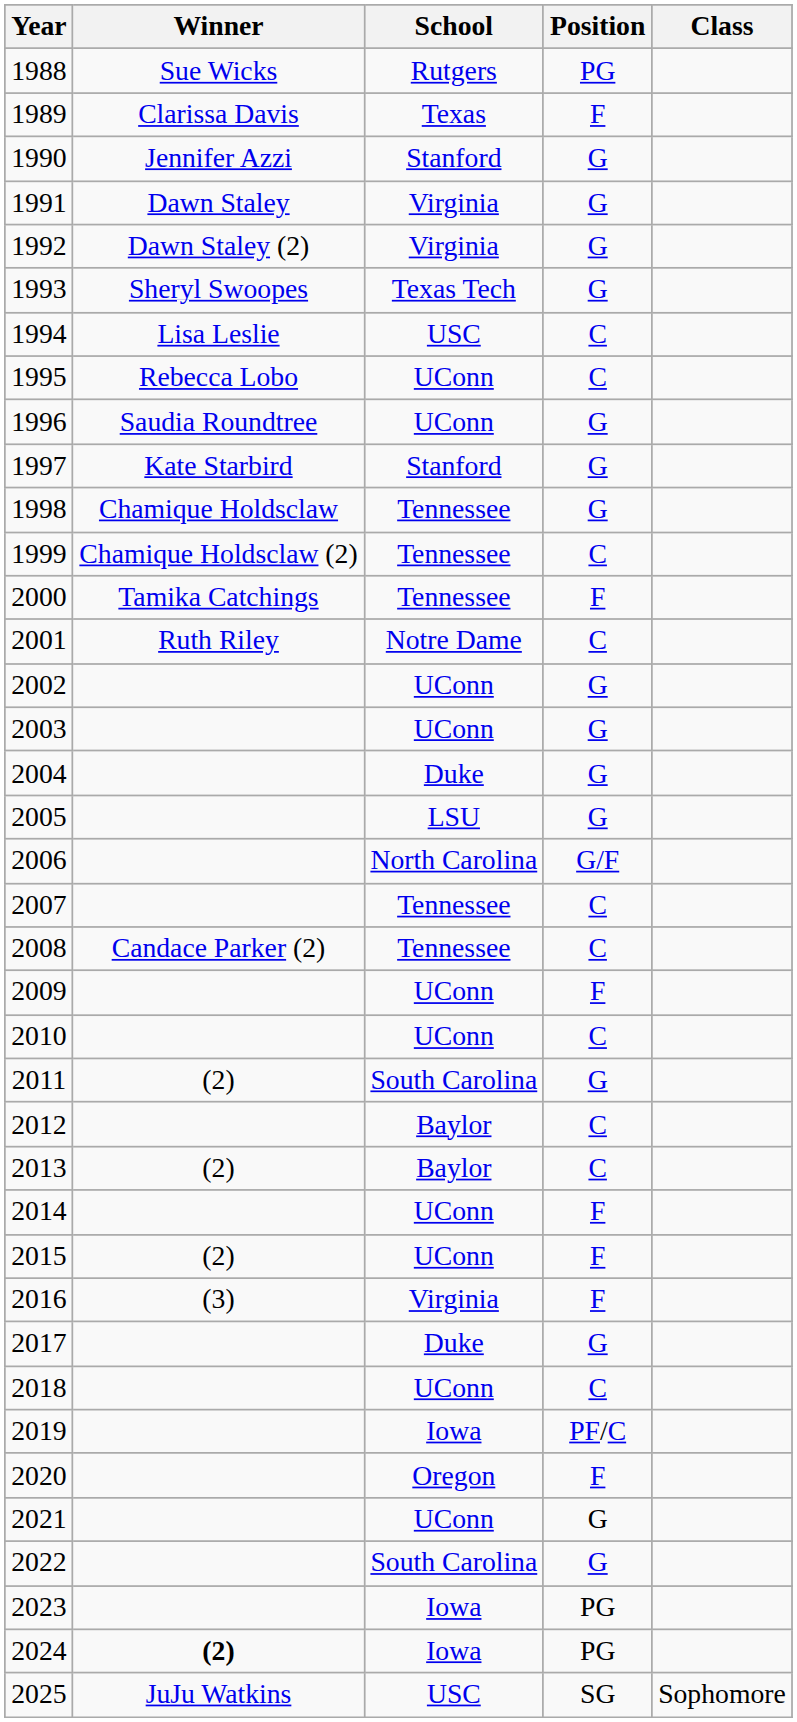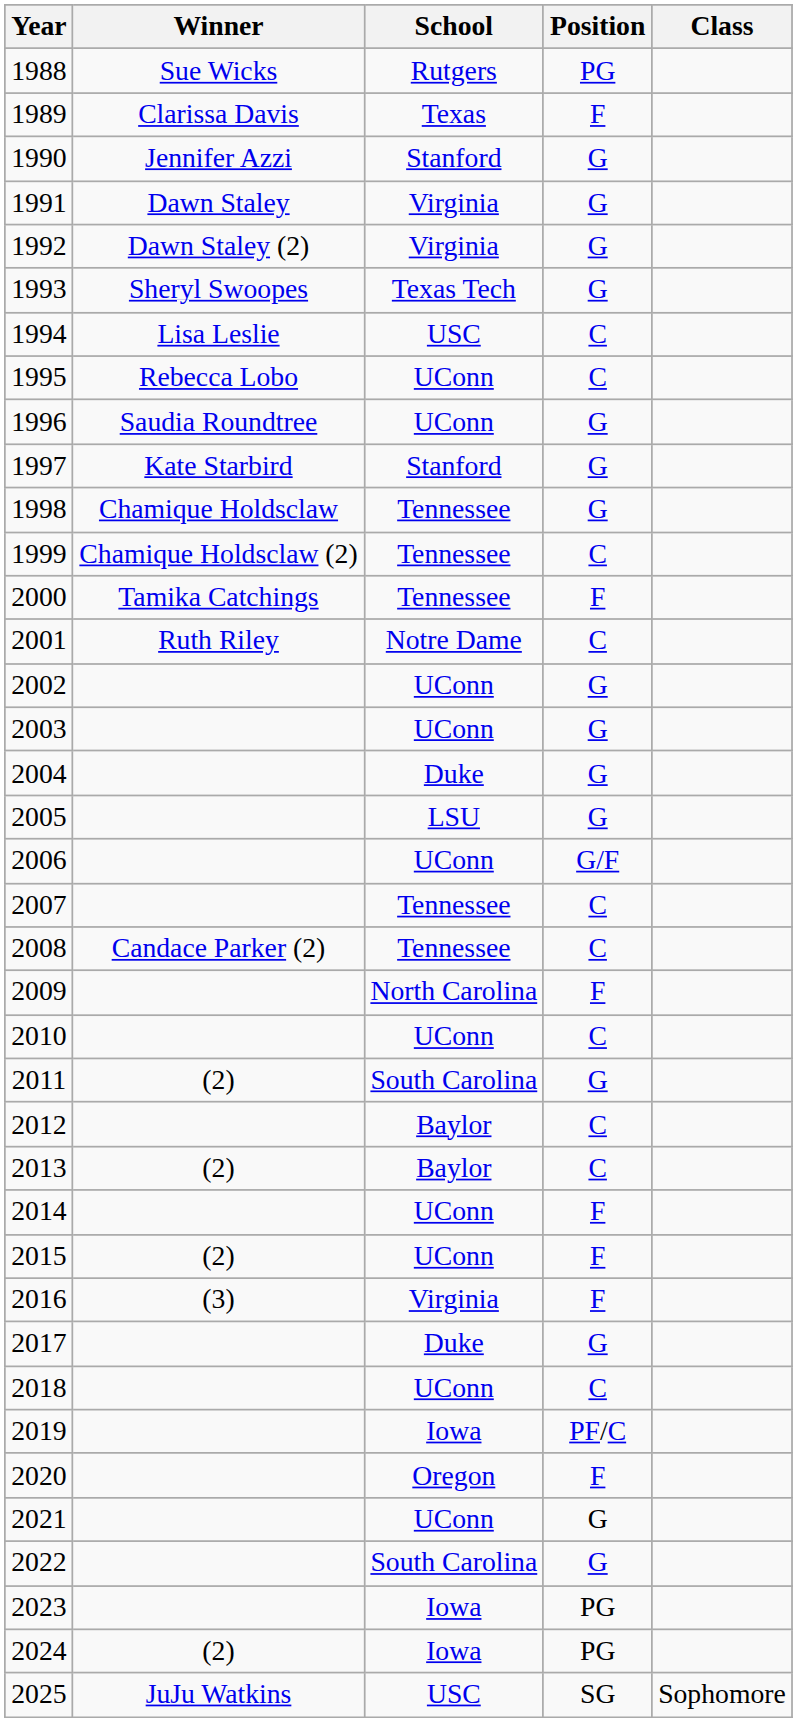 <table class="wikitable sortable" style="text-align:center;">
 <tr>
 <th>Year</th>
 <th>Winner</th>
 <th>School</th>
 <th>Position</th>
 <th>Class</th>
 </tr>
 <tr>
 <td>1988</td>
 <td><a href='#'>Sue Wicks</a></td>
 <td><a href='#'>Rutgers</a></td>
 <td><a href='#'>PG</a></td>
 <td></td>
 </tr>
 <tr>
 <td>1989</td>
 <td><a href='#'>Clarissa Davis</a></td>
 <td><a href='#'>Texas</a></td>
 <td><a href='#'>F</a></td>
 <td></td>
 </tr>
 <tr>
 <td>1990</td>
 <td><a href='#'>Jennifer Azzi</a></td>
 <td><a href='#'>Stanford</a></td>
 <td><a href='#'>G</a></td>
 <td></td>
 </tr>
 <tr>
 <td>1991</td>
 <td><a href='#'>Dawn Staley</a></td>
 <td><a href='#'>Virginia</a></td>
 <td><a href='#'>G</a></td>
 <td></td>
 </tr>
 <tr>
 <td>1992</td>
 <td><a href='#'>Dawn Staley</a> (2)</td>
 <td><a href='#'>Virginia</a></td>
 <td><a href='#'>G</a></td>
 <td></td>
 </tr>
 <tr>
 <td>1993</td>
 <td><a href='#'>Sheryl Swoopes</a></td>
 <td><a href='#'>Texas Tech</a></td>
 <td><a href='#'>G</a></td>
 <td></td>
 </tr>
 <tr>
 <td>1994</td>
 <td><a href='#'>Lisa Leslie</a></td>
 <td><a href='#'>USC</a></td>
 <td><a href='#'>C</a></td>
 <td></td>
 </tr>
 <tr>
 <td>1995</td>
 <td><a href='#'>Rebecca Lobo</a></td>
 <td><a href='#'>UConn</a></td>
 <td><a href='#'>C</a></td>
 <td></td>
 </tr>
 <tr>
 <td>1996</td>
 <td><a href='#'>Saudia Roundtree</a></td>
 <td><a href='#'>UConn</a></td>
 <td><a href='#'>G</a></td>
 <td></td>
 </tr>
 <tr>
 <td>1997</td>
 <td><a href='#'>Kate Starbird</a></td>
 <td><a href='#'>Stanford</a></td>
 <td><a href='#'>G</a></td>
 <td></td>
 </tr>
 <tr>
 <td>1998</td>
 <td><a href='#'>Chamique Holdsclaw</a></td>
 <td><a href='#'>Tennessee</a></td>
 <td><a href='#'>G</a></td>
 <td></td>
 </tr>
 <tr>
 <td>1999</td>
 <td><a href='#'>Chamique Holdsclaw</a> (2)</td>
 <td><a href='#'>Tennessee</a></td>
 <td><a href='#'>C</a></td>
 <td></td>
 </tr>
 <tr>
 <td>2000</td>
 <td><a href='#'>Tamika Catchings</a></td>
 <td><a href='#'>Tennessee</a></td>
 <td><a href='#'>F</a></td>
 <td></td>
 </tr>
 <tr>
 <td>2001</td>
 <td><a href='#'>Ruth Riley</a></td>
 <td><a href='#'>Notre Dame</a></td>
 <td><a href='#'>C</a></td>
 <td></td>
 </tr>
 <tr>
 <td>2002</td>
 <td></td>
 <td><a href='#'>UConn</a></td>
 <td><a href='#'>G</a></td>
 <td></td>
 </tr>
 <tr>
 <td>2003</td>
 <td></td>
 <td><a href='#'>UConn</a></td>
 <td><a href='#'>G</a></td>
 <td></td>
 </tr>
 <tr>
 <td>2004</td>
 <td></td>
 <td><a href='#'>Duke</a></td>
 <td><a href='#'>G</a></td>
 <td></td>
 </tr>
 <tr>
 <td>2005</td>
 <td></td>
 <td><a href='#'>LSU</a></td>
 <td><a href='#'>G</a></td>
 <td></td>
 </tr>
 <tr>
 <td>2006</td>
 <td></td>
-<td><a href='#'>North Carolina</a></td>
+<td><a href='#'>UConn</a></td>
 <td><a href='#'>G/F</a></td>
 <td></td>
 </tr>
 <tr>
 <td>2007</td>
 <td></td>
 <td><a href='#'>Tennessee</a></td>
 <td><a href='#'>C</a></td>
 <td></td>
 </tr>
 <tr>
 <td>2008</td>
 <td><a href='#'>Candace Parker</a> (2) </td>
 <td><a href='#'>Tennessee</a></td>
 <td><a href='#'>C</a></td>
 <td></td>
 </tr>
 <tr>
 <td>2009</td>
 <td></td>
-<td><a href='#'>UConn</a></td>
+<td><a href='#'>North Carolina</a></td>
 <td><a href='#'>F</a></td>
 <td></td>
 </tr>
 <tr>
 <td>2010</td>
 <td></td>
 <td><a href='#'>UConn</a></td>
 <td><a href='#'>C</a></td>
 <td></td>
 </tr>
 <tr>
 <td>2011</td>
 <td> (2) </td>
 <td><a href='#'>South Carolina</a></td>
 <td><a href='#'>G</a></td>
 <td></td>
 </tr>
 <tr>
 <td>2012</td>
 <td></td>
 <td><a href='#'>Baylor</a></td>
 <td><a href='#'>C</a></td>
 <td></td>
 </tr>
 <tr>
 <td>2013</td>
 <td> (2) </td>
 <td><a href='#'>Baylor</a></td>
 <td><a href='#'>C</a></td>
 <td></td>
 </tr>
 <tr>
 <td>2014</td>
 <td></td>
 <td><a href='#'>UConn</a></td>
 <td><a href='#'>F</a></td>
 <td></td>
 </tr>
 <tr>
 <td>2015</td>
 <td> (2)</td>
 <td><a href='#'>UConn</a></td>
 <td><a href='#'>F</a></td>
 <td></td>
 </tr>
 <tr>
 <td>2016</td>
 <td> (3)</td>
 <td><a href='#'>Virginia</a></td>
 <td><a href='#'>F</a></td>
 <td></td>
 </tr>
 <tr>
 <td>2017</td>
 <td></td>
 <td><a href='#'>Duke</a></td>
 <td><a href='#'>G</a></td>
 <td></td>
 </tr>
 <tr>
 <td>2018</td>
 <td></td>
 <td><a href='#'>UConn</a></td>
 <td><a href='#'>C</a></td>
 <td></td>
 </tr>
 <tr>
 <td>2019</td>
 <td></td>
 <td><a href='#'>Iowa</a></td>
 <td><a href='#'>PF</a>/<a href='#'>C</a></td>
 <td></td>
 </tr>
 <tr>
 <td>2020</td>
 <td></td>
 <td><a href='#'>Oregon</a></td>
 <td><a href='#'>F</a></td>
 <td></td>
 </tr>
 <tr>
 <td>2021</td>
 <td></td>
 <td><a href='#'>UConn</a></td>
 <td>G</td>
 <td></td>
 </tr>
 <tr>
 <td>2022</td>
 <td></td>
 <td><a href='#'>South Carolina</a></td>
 <td><a href='#'>G</a></td>
 <td></td>
 </tr>
 <tr>
 <td>2023</td>
 <td></td>
 <td><a href='#'>Iowa</a></td>
 <td>PG</td>
 <td></td>
 </tr>
 <tr>
 <td>2024</td>
-<td><strong> (2)</strong></td>
+<td> (2)</td>
 <td><a href='#'>Iowa</a></td>
 <td>PG</td>
 <td></td>
 </tr>
 <tr>
 <td>2025</td>
 <td><a href='#'>JuJu Watkins</a></td>
 <td><a href='#'>USC</a></td>
 <td>SG</td>
 <td>Sophomore</td>
 </tr>
 <tr>
 </tr>
 </table>
